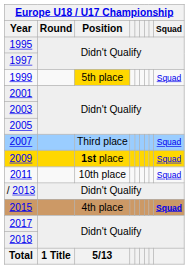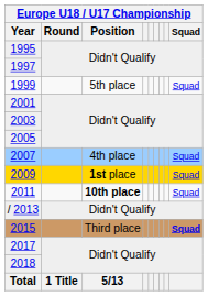 <table class="wikitable" style="text-align: center;">
 <tr>
 <th colspan=9><a href='#'>Europe U18 / U17 Championship</a></th>
 </tr>
 <tr>
 <th>Year</th>
 <th>Round</th>
 <th>Position</th>
 <th></th>
 <th></th>
 <th></th>
 <th></th>
 <th></th>
 <th><small>Squad</small></th>
 </tr>
 <tr bgcolor="efefef">
 <td> <a href='#'>1995</a></td>
 <td colspan="9" rowspan="2">Didn't Qualify</td>
 </tr>
 <tr bgcolor="efefef">
 <td> <a href='#'>1997</a></td>
 </tr>
 <tr>
 <td> <a href='#'>1999</a></td>
 <td></td>
-<td style="background: gold;">5th place</td>
+<td>5th place</td>
 <td></td>
 <td></td>
 <td></td>
 <td></td>
 <td></td>
 <td><small> <a href='#'>Squad</a></small></td>
 </tr>
 <tr bgcolor="efefef">
 <td> <a href='#'>2001</a></td>
 <td colspan="9" rowspan="3">Didn't Qualify</td>
 </tr>
 <tr bgcolor="efefef">
 <td> <a href='#'>2003</a></td>
 </tr>
 <tr bgcolor="efefef">
 <td> <a href='#'>2005</a></td>
 </tr>
 <tr bgcolor=9acdff>
 <td> <a href='#'>2007</a></td>
 <td></td>
-<td>Third place</td>
+<td>4th place</td>
 <td></td>
 <td></td>
 <td></td>
 <td></td>
 <td></td>
 <td><small> <a href='#'>Squad</a></small></td>
 </tr>
 <tr bgcolor=gold>
 <td> <a href='#'>2009</a></td>
 <td></td>
 <td><strong>1st</strong> place</td>
 <td></td>
 <td></td>
 <td></td>
 <td></td>
 <td></td>
 <td><small> <a href='#'>Squad</a></small></td>
 </tr>
 <tr>
 <td> <a href='#'>2011</a></td>
 <td></td>
-<td>10th place</td>
+<td><strong>10th place</strong></td>
 <td></td>
 <td></td>
 <td></td>
 <td></td>
 <td></td>
 <td><small> <a href='#'>Squad</a></small></td>
 </tr>
 <tr bgcolor="efefef">
 <td>/ <a href='#'>2013</a></td>
 <td colspan="9">Didn't Qualify</td>
 </tr>
 <tr bgcolor=cc9966>
 <td> <a href='#'>2015</a></td>
 <td></td>
-<td>4th place</td>
+<td>Third place</td>
 <td></td>
 <td></td>
 <td></td>
 <td></td>
 <td></td>
 <td><strong><small> <a href='#'>Squad</a></small></strong></td>
 </tr>
 <tr bgcolor="efefef">
 <td> <a href='#'>2017</a></td>
 <td colspan=9 rowspan=2>Didn't Qualify</td>
 </tr>
 <tr bgcolor="efefef">
 <td> <a href='#'>2018</a></td>
 </tr>
 <tr>
 <th>Total</th>
 <th>1 Title</th>
 <th>5/13</th>
 <th></th>
 <th></th>
 <th></th>
 <th></th>
 <th></th>
 <th></th>
 </tr>
 </table>
